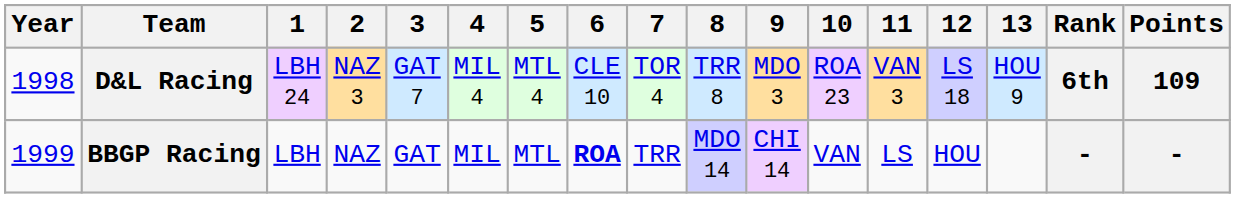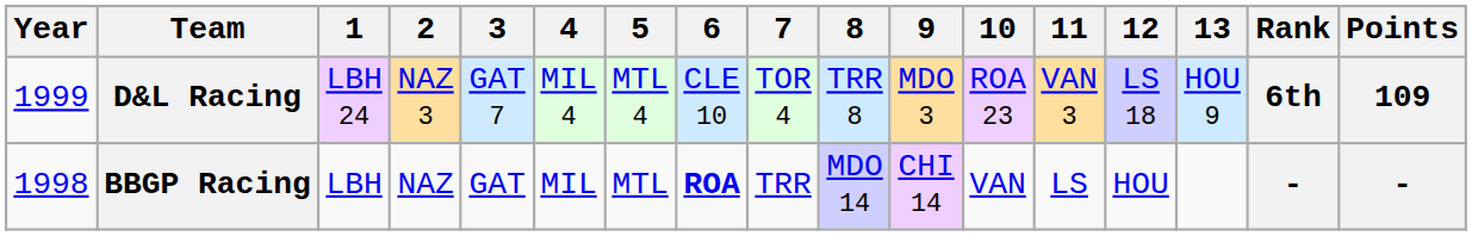 <table class="wikitable" style="text-align:center; font-size:95%">
 <tr>
 <th>Year</th>
 <th>Team</th>
 <th>1</th>
 <th>2</th>
 <th>3</th>
 <th>4</th>
 <th>5</th>
 <th>6</th>
 <th>7</th>
 <th>8</th>
 <th>9</th>
 <th>10</th>
 <th>11</th>
 <th>12</th>
 <th>13</th>
 <th>Rank</th>
 <th>Points</th>
 </tr>
 <tr>
-<td><a href='#'>1998</a></td>
+<td><a href='#'>1999</a></td>
 <th>D&L Racing</th>
 <td style="background:#EFCFFF;"><a href='#'>LBH</a><br><small>24</small></td>
 <td style="background:#FFDF9F;"><a href='#'>NAZ</a><br><small>3</small></td>
 <td style="background:#CFEAFF;"><a href='#'>GAT</a><br><small>7</small></td>
 <td style="background:#DFFFDF;"><a href='#'>MIL</a><br><small>4</small></td>
 <td style="background:#DFFFDF;"><a href='#'>MTL</a><br><small>4</small></td>
 <td style="background:#CFEAFF;"><a href='#'>CLE</a><br><small>10</small></td>
 <td style="background:#DFFFDF;"><a href='#'>TOR</a><br><small>4</small></td>
 <td style="background:#CFEAFF;"><a href='#'>TRR</a><br><small>8</small></td>
 <td style="background:#FFDF9F;"><a href='#'>MDO</a><br><small>3</small></td>
 <td style="background:#EFCFFF;"><a href='#'>ROA</a><br><small>23</small></td>
 <td style="background:#FFDF9F;"><a href='#'>VAN</a><br><small>3</small></td>
 <td style="background:#CFCFFF;"><a href='#'>LS</a><br><small>18</small></td>
 <td style="background:#CFEAFF;"><a href='#'>HOU</a><br><small>9</small></td>
 <th>6th</th>
 <th>109</th>
 </tr>
 <tr>
-<td><a href='#'>1999</a></td>
+<td><a href='#'>1998</a></td>
 <th>BBGP Racing</th>
 <td><a href='#'>LBH</a></td>
 <td><a href='#'>NAZ</a></td>
 <td><a href='#'>GAT</a></td>
 <td><a href='#'>MIL</a></td>
 <td><a href='#'>MTL</a></td>
 <td><strong><a href='#'>ROA</a></strong></td>
 <td><a href='#'>TRR</a></td>
 <td style="background:#CFCFFF;"><a href='#'>MDO</a><br><small>14</small></td>
 <td style="background:#EFCFFF;"><a href='#'>CHI</a><br><small>14</small></td>
 <td><a href='#'>VAN</a></td>
 <td><a href='#'>LS</a></td>
 <td><a href='#'>HOU</a></td>
 <td></td>
 <th>-</th>
 <th>-</th>
 </tr>
 </table>
